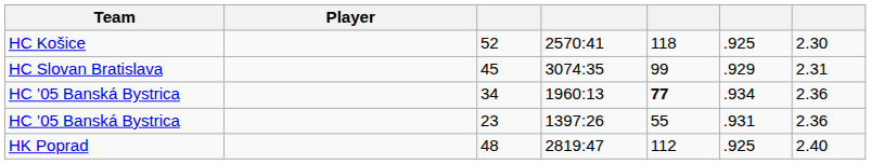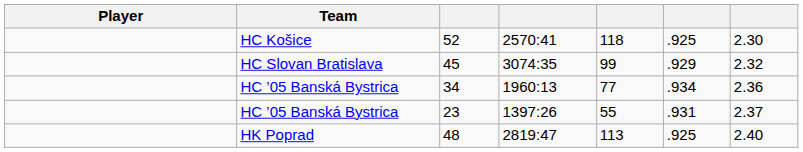 <table class="wikitable sortable">
 <tr>
+<th style="width: 15em;">Player</th>
 <th style="width: 13em;">Team</th>
-<th style="width: 15em;">Player</th>
 <th style="width: 3.5em;"></th>
 <th style="width: 6em;"></th>
 <th style="width: 4em;"></th>
 <th style="width: 4em;"></th>
 <th style="width: 4em;"></th>
 </tr>
 <tr>
+<td> </td>
 <td><a href='#'>HC Košice</a></td>
-<td> </td>
 <td>52</td>
 <td>2570:41</td>
 <td>118</td>
 <td>.925</td>
 <td>2.30</td>
 </tr>
 <tr>
+<td> </td>
 <td><a href='#'>HC Slovan Bratislava</a></td>
-<td> </td>
 <td>45</td>
 <td>3074:35</td>
 <td>99</td>
 <td>.929</td>
-<td>2.31</td>
+<td>2.32</td>
 </tr>
 <tr>
+<td> </td>
 <td><a href='#'>HC ’05 Banská Bystrica</a></td>
-<td> </td>
 <td>34</td>
 <td>1960:13</td>
-<td><strong>77</strong></td>
+<td>77</td>
 <td>.934</td>
 <td>2.36</td>
 </tr>
 <tr>
+<td> </td>
 <td><a href='#'>HC ’05 Banská Bystrica</a></td>
-<td> </td>
 <td>23</td>
 <td>1397:26</td>
 <td>55</td>
 <td>.931</td>
-<td>2.36</td>
+<td>2.37</td>
 </tr>
 <tr>
+<td> </td>
 <td><a href='#'>HK Poprad</a></td>
-<td> </td>
 <td>48</td>
 <td>2819:47</td>
-<td>112</td>
+<td>113</td>
 <td>.925</td>
 <td>2.40</td>
 </tr>
 </table>
